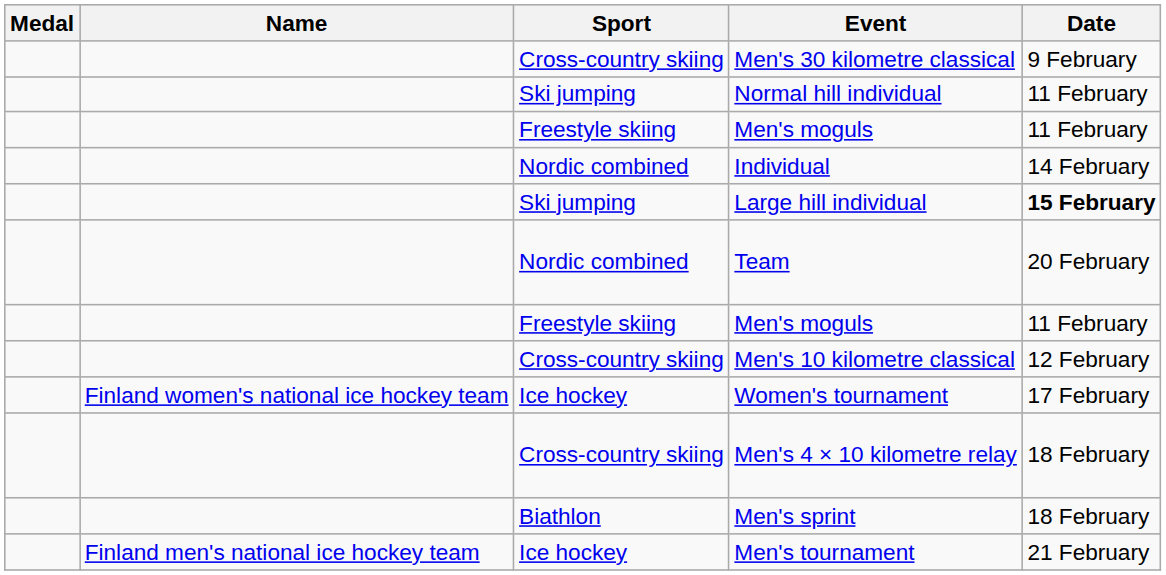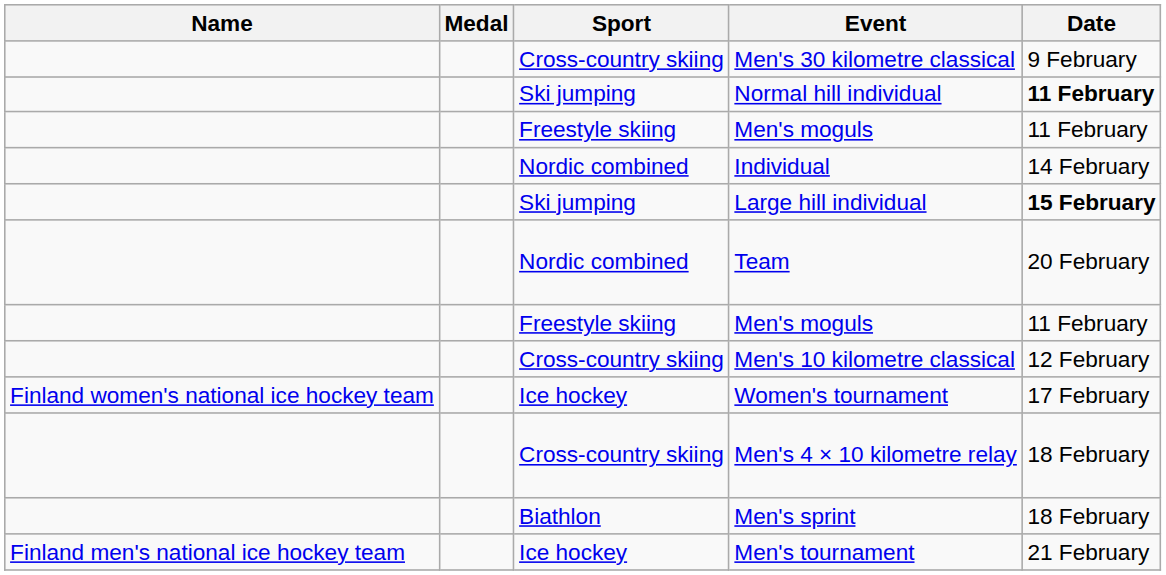 <table class="wikitable sortable" style="font-size:90%">
 <tr>
+<th>Name</th>
 <th>Medal</th>
-<th>Name</th>
 <th>Sport</th>
 <th>Event</th>
 <th>Date</th>
 </tr>
 <tr>
 <td></td>
 <td></td>
 <td><a href='#'>Cross-country skiing</a></td>
 <td><a href='#'>Men's 30 kilometre classical</a></td>
 <td>9 February</td>
 </tr>
 <tr>
 <td></td>
 <td></td>
 <td><a href='#'>Ski jumping</a></td>
 <td><a href='#'>Normal hill individual</a></td>
-<td>11 February</td>
+<td><strong>11 February</strong></td>
 </tr>
 <tr>
 <td></td>
 <td></td>
 <td><a href='#'>Freestyle skiing</a></td>
 <td><a href='#'>Men's moguls</a></td>
 <td>11 February</td>
 </tr>
 <tr>
 <td></td>
 <td></td>
 <td><a href='#'>Nordic combined</a></td>
 <td><a href='#'>Individual</a></td>
 <td>14 February</td>
 </tr>
 <tr>
 <td></td>
 <td></td>
 <td><a href='#'>Ski jumping</a></td>
 <td><a href='#'>Large hill individual</a></td>
 <td><strong>15 February</strong></td>
 </tr>
 <tr>
+<td> <br>  <br>  <br> </td>
 <td></td>
-<td> <br>  <br>  <br> </td>
 <td><a href='#'>Nordic combined</a></td>
 <td><a href='#'>Team</a></td>
 <td>20 February</td>
 </tr>
 <tr>
 <td></td>
 <td></td>
 <td><a href='#'>Freestyle skiing</a></td>
 <td><a href='#'>Men's moguls</a></td>
 <td>11 February</td>
 </tr>
 <tr>
 <td></td>
 <td></td>
 <td><a href='#'>Cross-country skiing</a></td>
 <td><a href='#'>Men's 10 kilometre classical</a></td>
 <td>12 February</td>
 </tr>
 <tr>
+<td><a href='#'>Finland women's national ice hockey team</a><br></td>
 <td></td>
-<td><a href='#'>Finland women's national ice hockey team</a><br></td>
 <td><a href='#'>Ice hockey</a></td>
 <td><a href='#'>Women's tournament</a></td>
 <td>17 February</td>
 </tr>
 <tr>
+<td> <br>  <br>  <br> </td>
 <td></td>
-<td> <br>  <br>  <br> </td>
 <td><a href='#'>Cross-country skiing</a></td>
 <td><a href='#'>Men's 4 × 10 kilometre relay</a></td>
 <td>18 February</td>
 </tr>
 <tr>
 <td></td>
 <td></td>
 <td><a href='#'>Biathlon</a></td>
 <td><a href='#'>Men's sprint</a></td>
 <td>18 February</td>
 </tr>
 <tr>
+<td><a href='#'>Finland men's national ice hockey team</a><br></td>
 <td></td>
-<td><a href='#'>Finland men's national ice hockey team</a><br></td>
 <td><a href='#'>Ice hockey</a></td>
 <td><a href='#'>Men's tournament</a></td>
 <td>21 February</td>
 </tr>
 </table>
